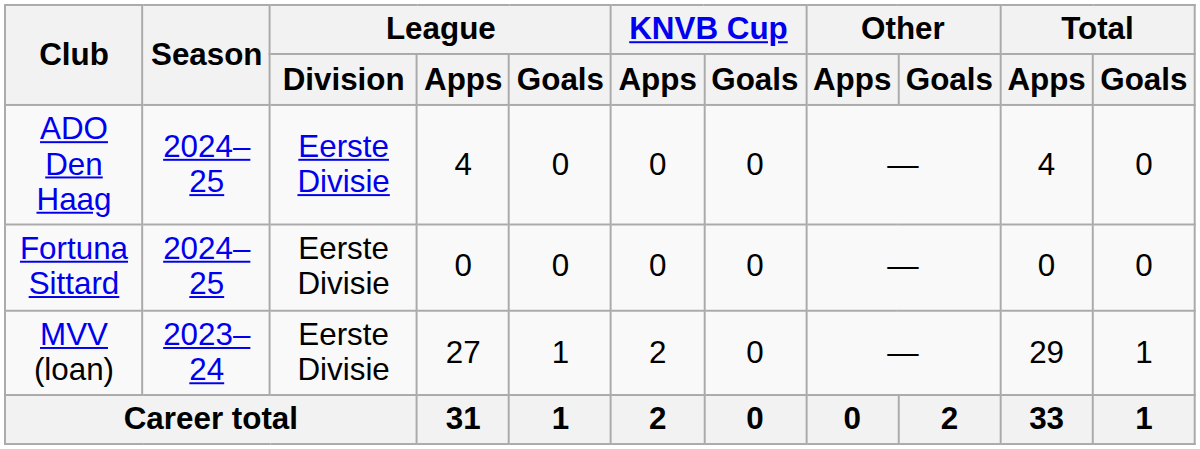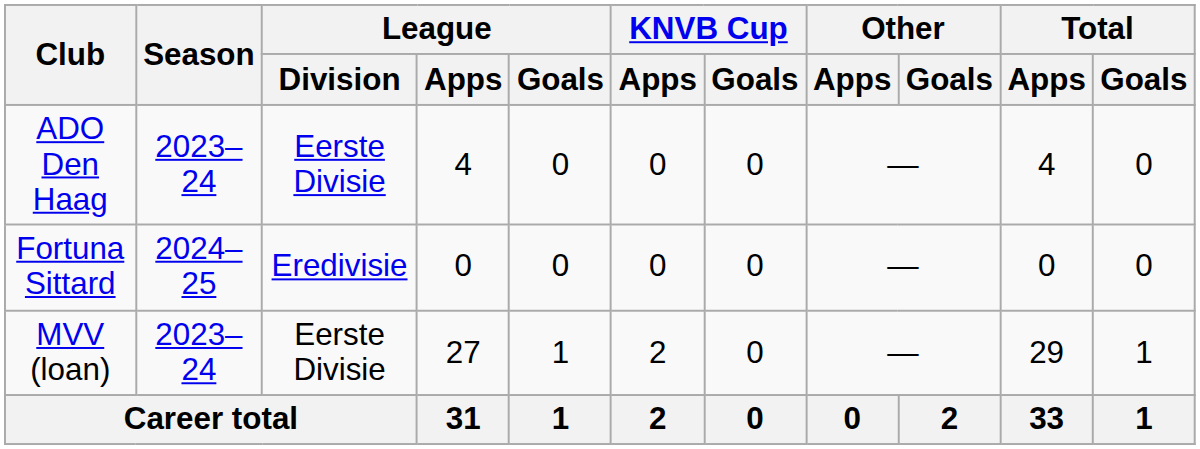 <table class="wikitable" style="text-align:center">
 <tr>
 <th rowspan="2">Club</th>
 <th rowspan="2">Season</th>
 <th colspan="3">League</th>
 <th colspan="2"><a href='#'>KNVB Cup</a></th>
 <th colspan="2">Other</th>
 <th colspan="2">Total</th>
 </tr>
 <tr>
 <th>Division</th>
 <th>Apps</th>
 <th>Goals</th>
 <th>Apps</th>
 <th>Goals</th>
 <th>Apps</th>
 <th>Goals</th>
 <th>Apps</th>
 <th>Goals</th>
 </tr>
 <tr>
 <td><a href='#'>ADO Den Haag</a></td>
-<td><a href='#'>2024–25</a></td>
+<td><a href='#'>2023–24</a></td>
 <td><a href='#'>Eerste Divisie</a></td>
 <td>4</td>
 <td>0</td>
 <td>0</td>
 <td>0</td>
 <td colspan="2">—</td>
 <td>4</td>
 <td>0</td>
 </tr>
 <tr>
 <td><a href='#'>Fortuna Sittard</a></td>
 <td><a href='#'>2024–25</a></td>
-<td>Eerste Divisie</td>
+<td><a href='#'>Eredivisie</a></td>
 <td>0</td>
 <td>0</td>
 <td>0</td>
 <td>0</td>
 <td colspan="2">—</td>
 <td>0</td>
 <td>0</td>
 </tr>
 <tr>
 <td rowspan="1"><a href='#'>MVV</a> (loan)</td>
 <td><a href='#'>2023–24</a></td>
 <td>Eerste Divisie</td>
 <td>27</td>
 <td>1</td>
 <td>2</td>
 <td>0</td>
 <td colspan="2">—</td>
 <td>29</td>
 <td>1</td>
 </tr>
 <tr>
 <th colspan="3">Career total</th>
 <th>31</th>
 <th>1</th>
 <th>2</th>
 <th>0</th>
 <th>0</th>
 <th>2</th>
 <th>33</th>
 <th>1</th>
 </tr>
 </table>
